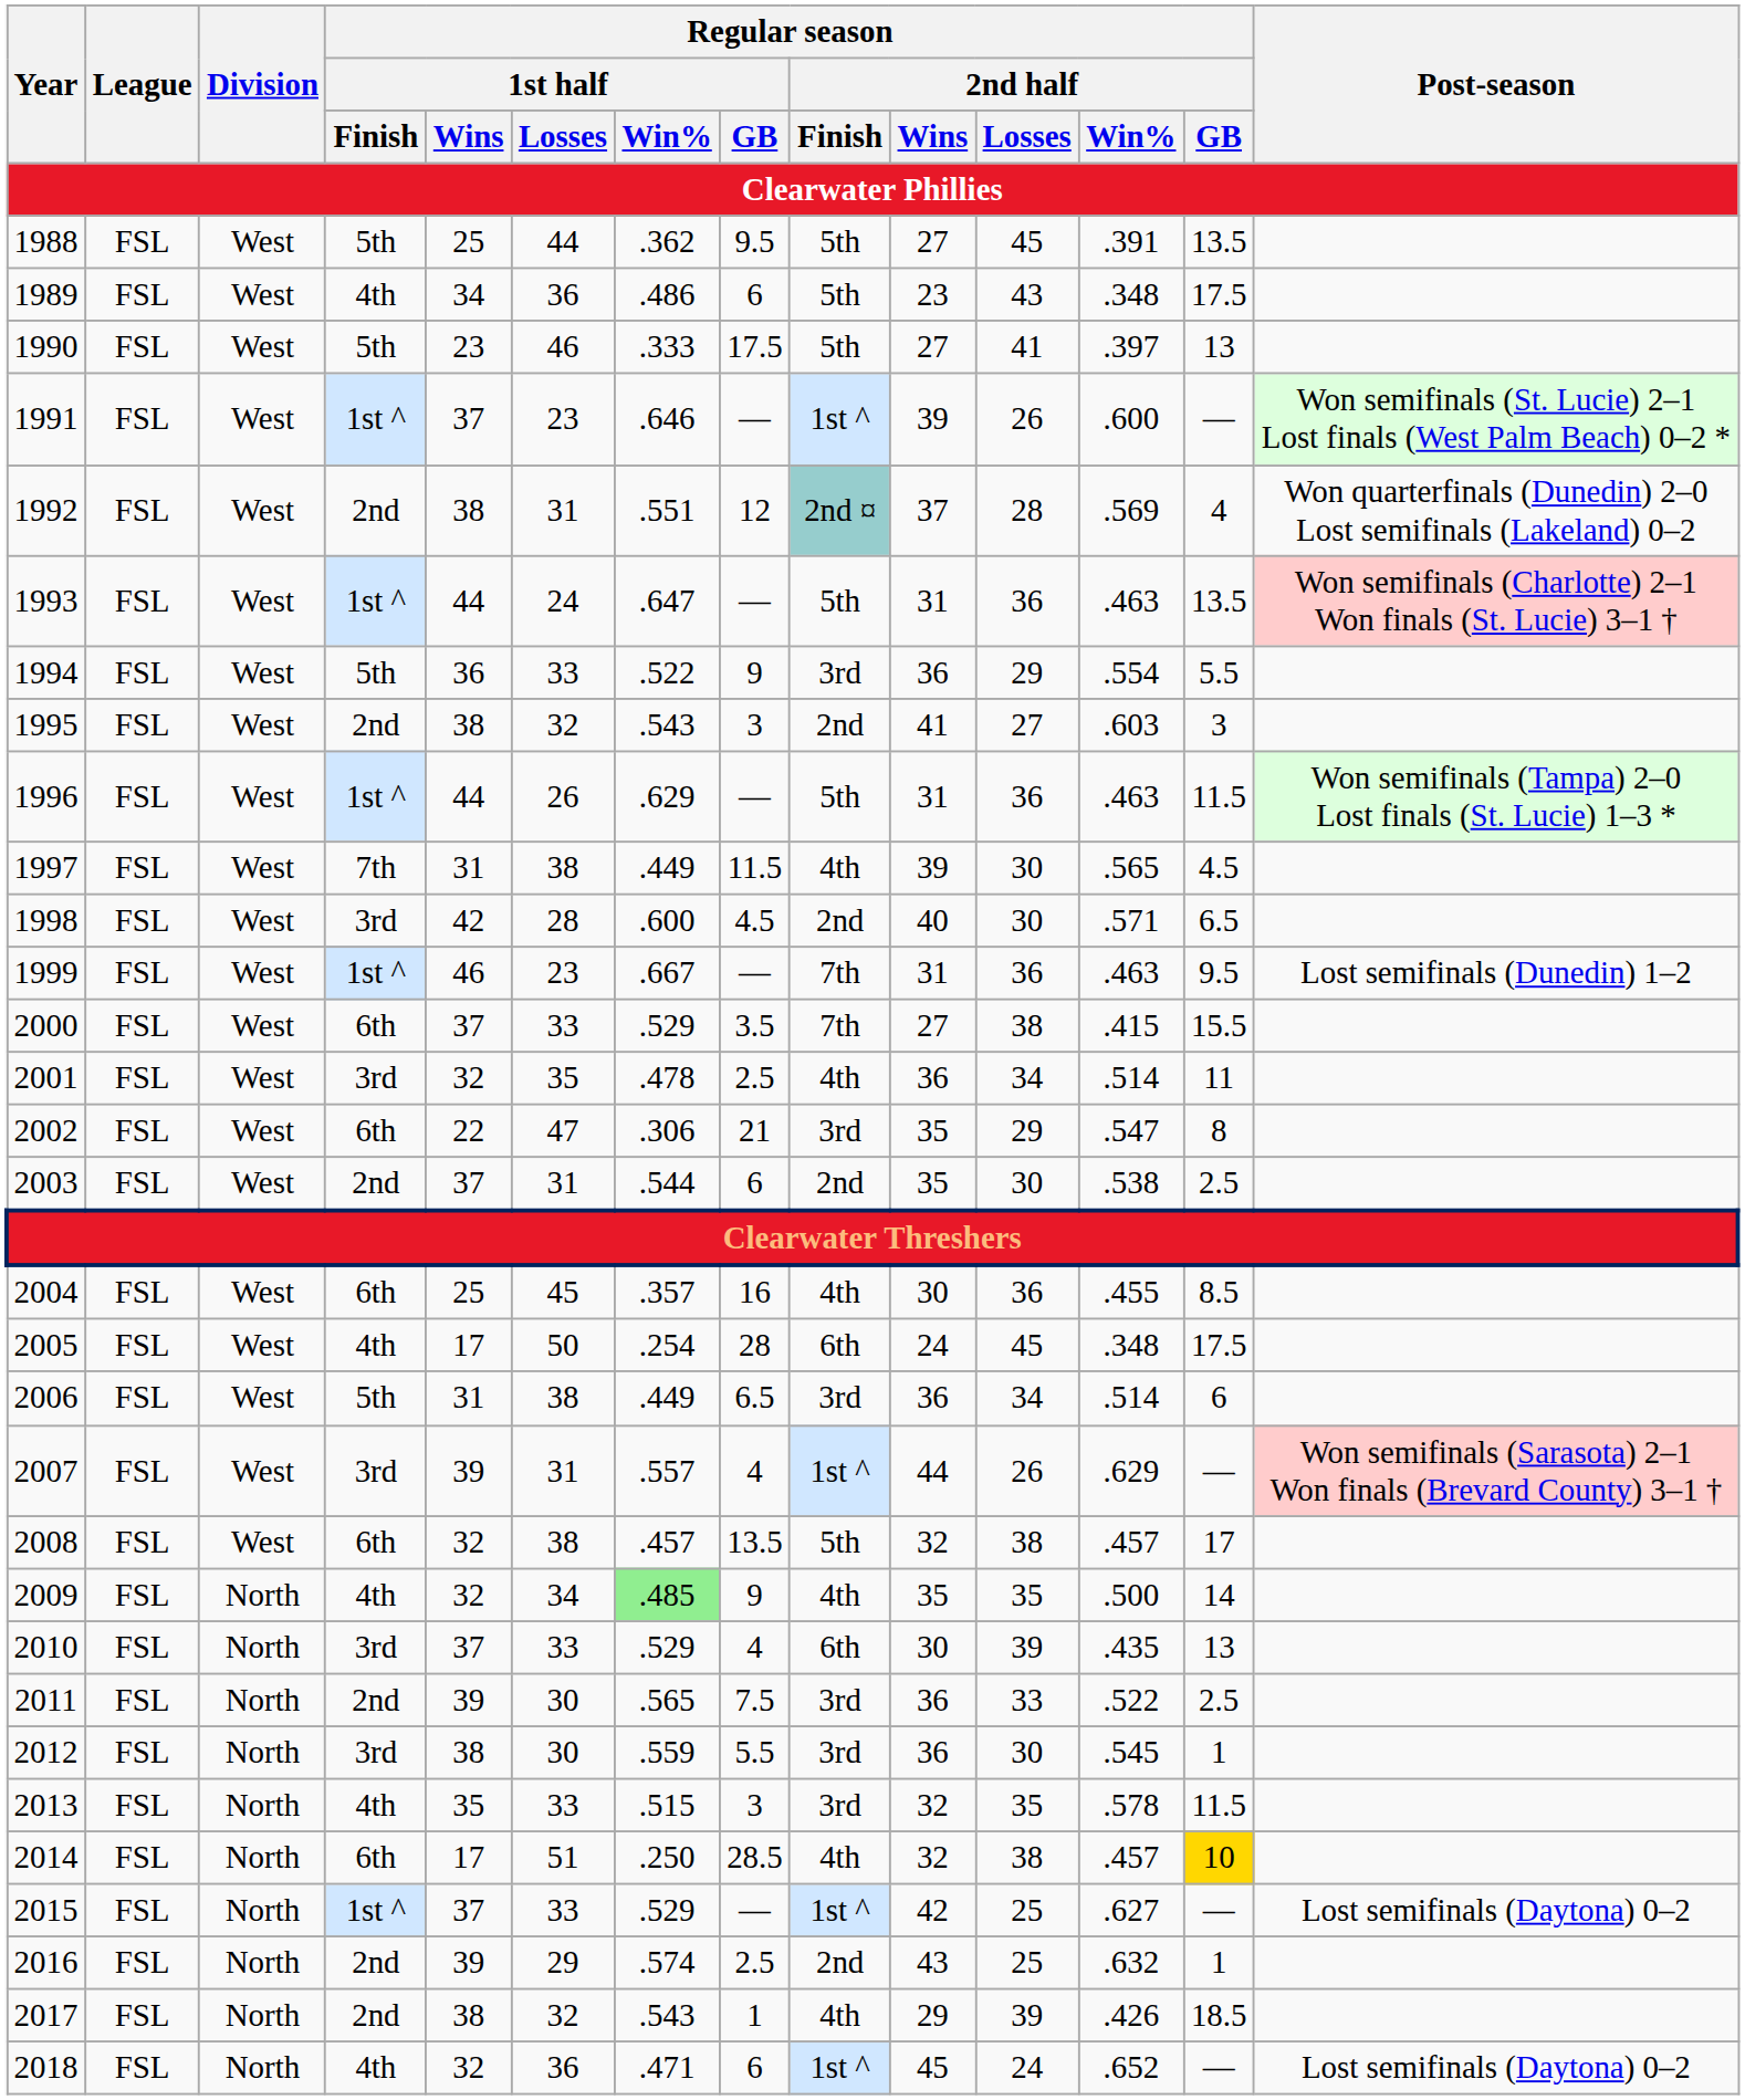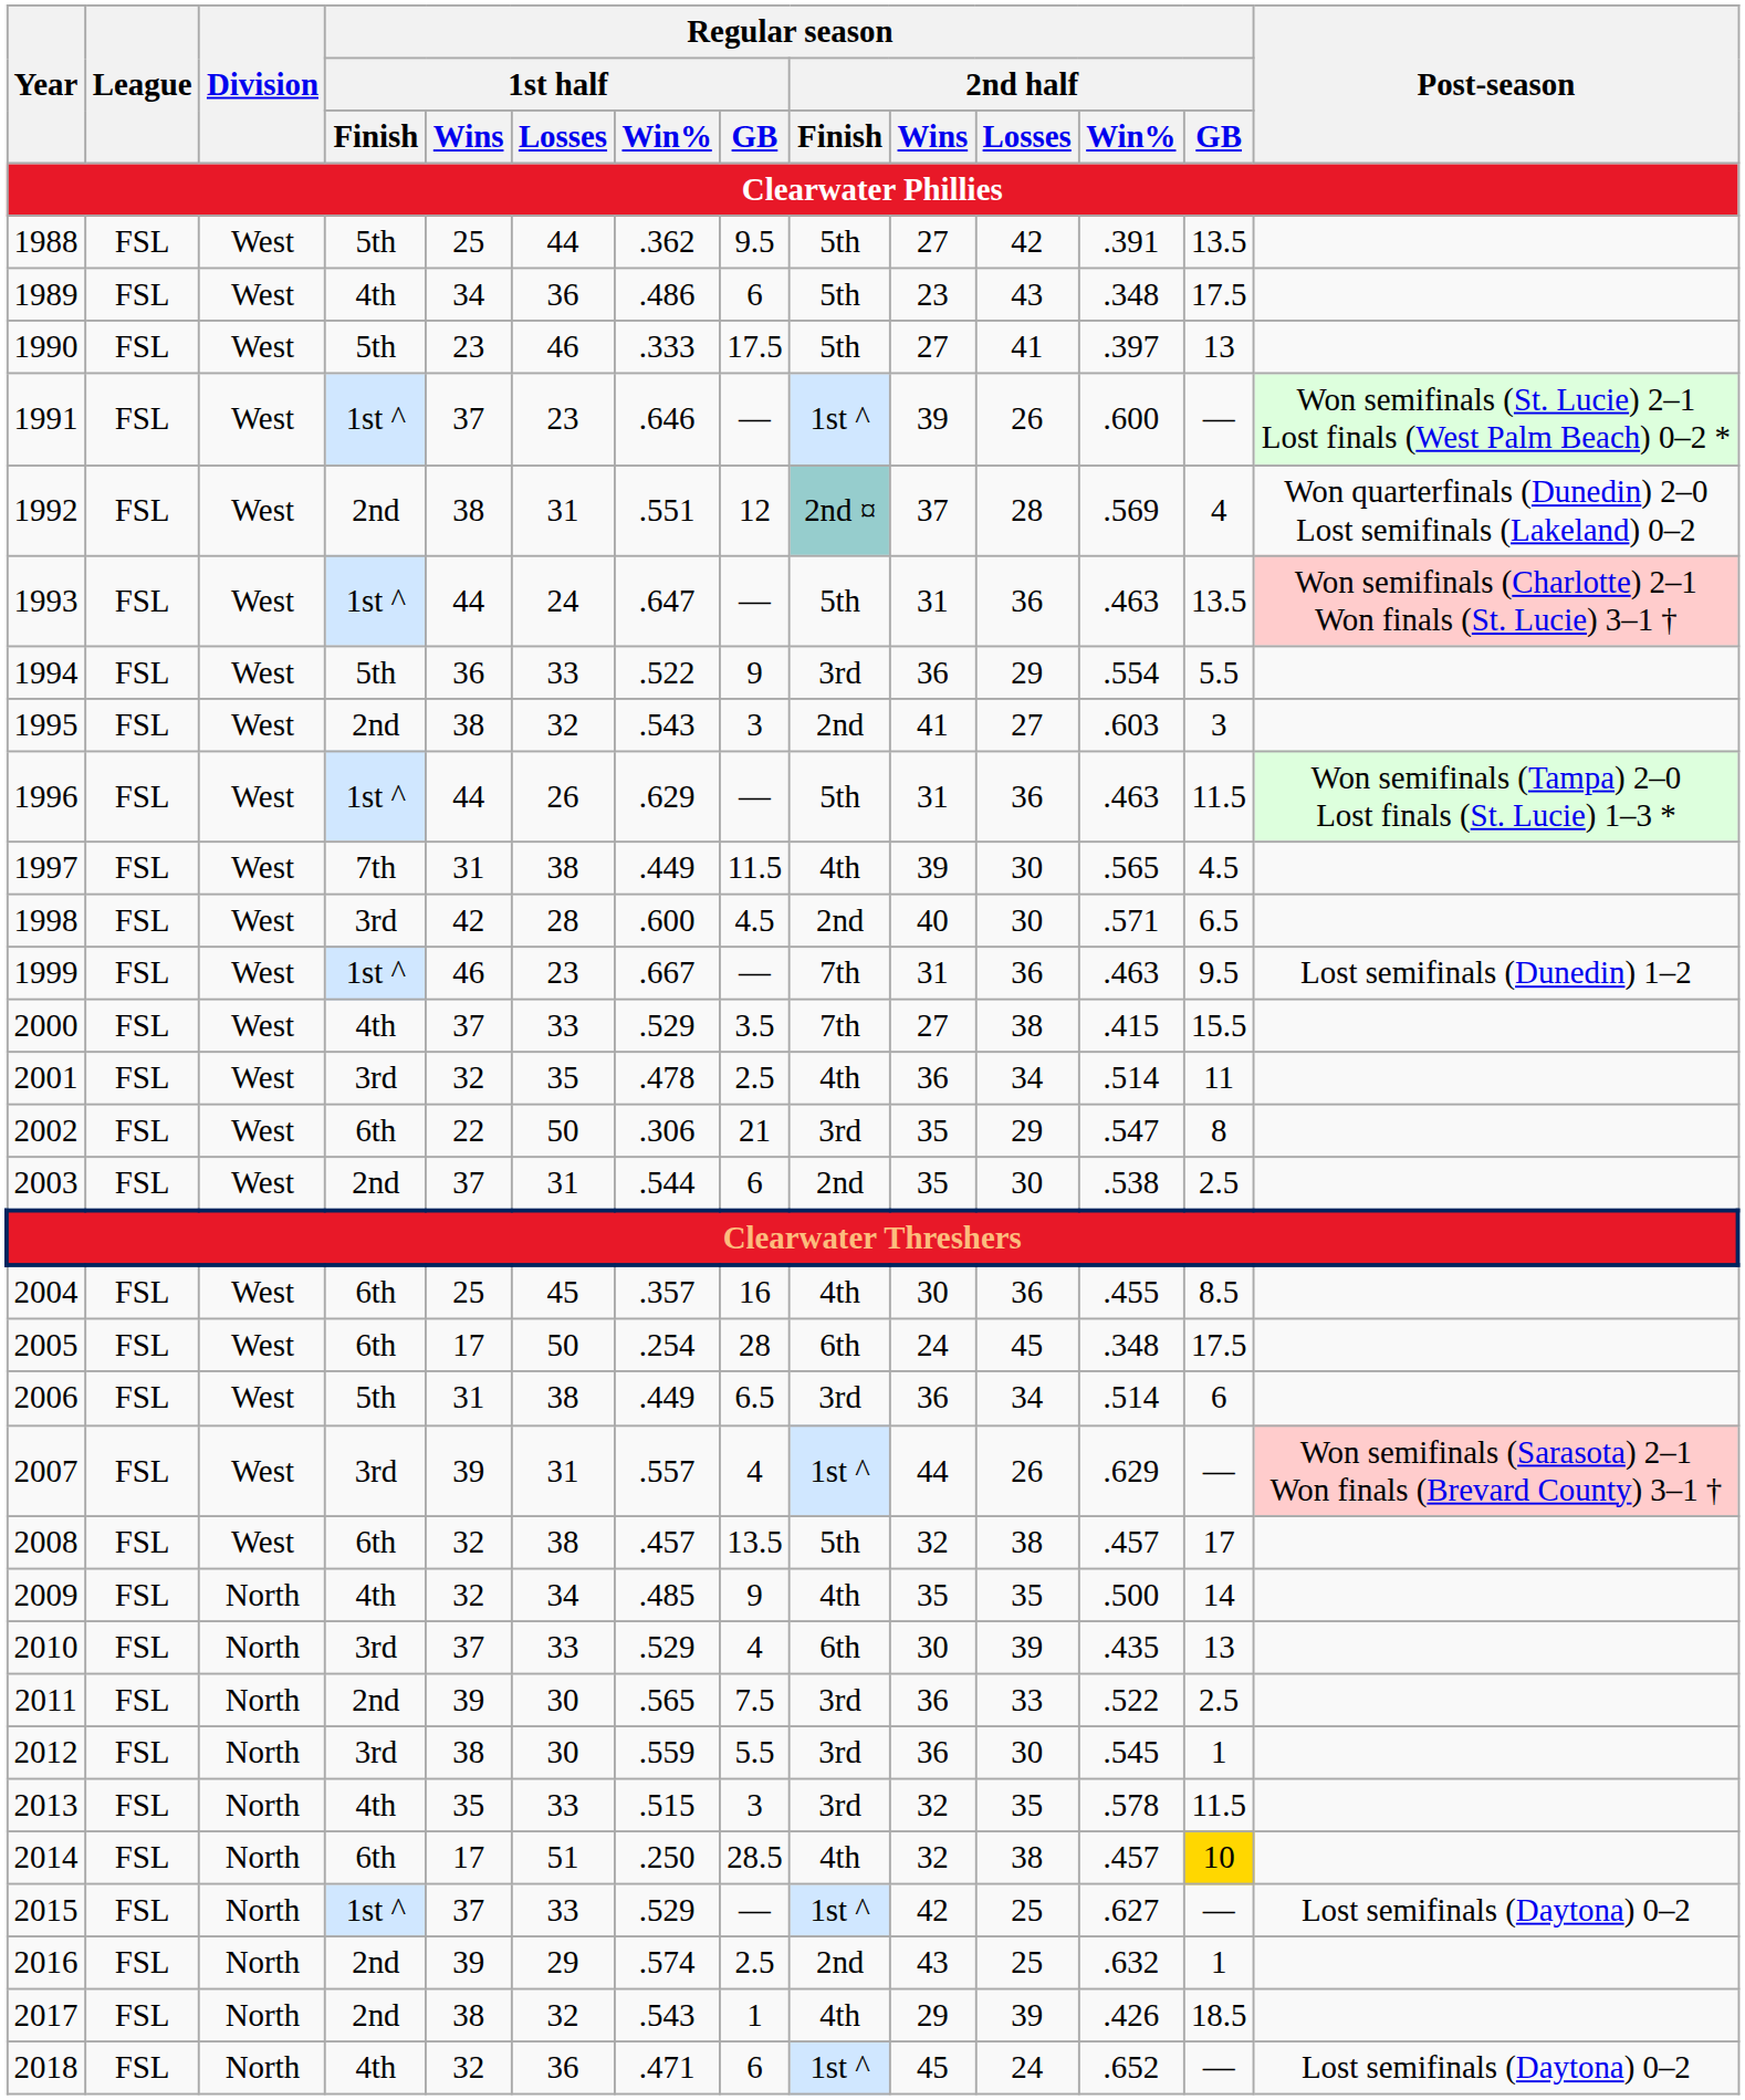 <table class="wikitable" style="text-align:center; font-size:95%">
 <tr>
 <th rowspan=3>Year</th>
 <th rowspan=3>League</th>
 <th rowspan=3><a href='#'>Division</a></th>
 <th colspan=10>Regular season</th>
 <th rowspan=3>Post-season</th>
 </tr>
 <tr>
 <th colspan=5>1st half</th>
 <th colspan=5>2nd half</th>
 </tr>
 <tr>
 <th>Finish</th>
 <th><a href='#'>Wins</a></th>
 <th><a href='#'>Losses</a></th>
 <th><a href='#'>Win%</a></th>
 <th><a href='#'>GB</a></th>
 <th>Finish</th>
 <th><a href='#'>Wins</a></th>
 <th><a href='#'>Losses</a></th>
 <th><a href='#'>Win%</a></th>
 <th><a href='#'>GB</a></th>
 </tr>
 <tr>
 <td align="center" colspan="14" style="background:#E81828; color:#FFFFFF"><strong>Clearwater Phillies</strong></td>
 </tr>
 <tr>
 <td>1988</td>
 <td>FSL</td>
 <td>West</td>
 <td>5th</td>
 <td>25</td>
 <td>44</td>
 <td>.362</td>
 <td>9.5</td>
 <td>5th</td>
 <td>27</td>
-<td>45</td>
+<td>42</td>
 <td>.391</td>
 <td>13.5</td>
 <td></td>
 </tr>
 <tr>
 <td>1989</td>
 <td>FSL</td>
 <td>West</td>
 <td>4th</td>
 <td>34</td>
 <td>36</td>
 <td>.486</td>
 <td>6</td>
 <td>5th</td>
 <td>23</td>
 <td>43</td>
 <td>.348</td>
 <td>17.5</td>
 <td></td>
 </tr>
 <tr>
 <td>1990</td>
 <td>FSL</td>
 <td>West</td>
 <td>5th</td>
 <td>23</td>
 <td>46</td>
 <td>.333</td>
 <td>17.5</td>
 <td>5th</td>
 <td>27</td>
 <td>41</td>
 <td>.397</td>
 <td>13</td>
 <td></td>
 </tr>
 <tr>
 <td>1991</td>
 <td>FSL</td>
 <td>West</td>
 <td bgcolor="#D0E7FF">1st ^</td>
 <td>37</td>
 <td>23</td>
 <td>.646</td>
 <td>—</td>
 <td bgcolor="#D0E7FF">1st ^</td>
 <td>39</td>
 <td>26</td>
 <td>.600</td>
 <td>—</td>
 <td bgcolor="#DDFFDD">Won semifinals (<a href='#'>St. Lucie</a>) 2–1<br>Lost finals (<a href='#'>West Palm Beach</a>) 0–2 *</td>
 </tr>
 <tr>
 <td>1992</td>
 <td>FSL</td>
 <td>West</td>
 <td>2nd</td>
 <td>38</td>
 <td>31</td>
 <td>.551</td>
 <td>12</td>
 <td bgcolor="#96CDCD">2nd ¤</td>
 <td>37</td>
 <td>28</td>
 <td>.569</td>
 <td>4</td>
 <td>Won quarterfinals (<a href='#'>Dunedin</a>) 2–0<br>Lost semifinals (<a href='#'>Lakeland</a>) 0–2</td>
 </tr>
 <tr>
 <td>1993</td>
 <td>FSL</td>
 <td>West</td>
 <td bgcolor="#D0E7FF">1st ^</td>
 <td>44</td>
 <td>24</td>
 <td>.647</td>
 <td>—</td>
 <td>5th</td>
 <td>31</td>
 <td>36</td>
 <td>.463</td>
 <td>13.5</td>
 <td bgcolor="#FFCCCC">Won semifinals (<a href='#'>Charlotte</a>) 2–1<br>Won finals (<a href='#'>St. Lucie</a>) 3–1 †</td>
 </tr>
 <tr>
 <td>1994</td>
 <td>FSL</td>
 <td>West</td>
 <td>5th</td>
 <td>36</td>
 <td>33</td>
 <td>.522</td>
 <td>9</td>
 <td>3rd</td>
 <td>36</td>
 <td>29</td>
 <td>.554</td>
 <td>5.5</td>
 <td></td>
 </tr>
 <tr>
 <td>1995</td>
 <td>FSL</td>
 <td>West</td>
 <td>2nd</td>
 <td>38</td>
 <td>32</td>
 <td>.543</td>
 <td>3</td>
 <td>2nd</td>
 <td>41</td>
 <td>27</td>
 <td>.603</td>
 <td>3</td>
 <td></td>
 </tr>
 <tr>
 <td>1996</td>
 <td>FSL</td>
 <td>West</td>
 <td bgcolor="#D0E7FF">1st ^</td>
 <td>44</td>
 <td>26</td>
 <td>.629</td>
 <td>—</td>
 <td>5th</td>
 <td>31</td>
 <td>36</td>
 <td>.463</td>
 <td>11.5</td>
 <td bgcolor="#DDFFDD">Won semifinals (<a href='#'>Tampa</a>) 2–0<br>Lost finals (<a href='#'>St. Lucie</a>) 1–3 *</td>
 </tr>
 <tr>
 <td>1997</td>
 <td>FSL</td>
 <td>West</td>
 <td>7th</td>
 <td>31</td>
 <td>38</td>
 <td>.449</td>
 <td>11.5</td>
 <td>4th</td>
 <td>39</td>
 <td>30</td>
 <td>.565</td>
 <td>4.5</td>
 <td></td>
 </tr>
 <tr>
 <td>1998</td>
 <td>FSL</td>
 <td>West</td>
 <td>3rd</td>
 <td>42</td>
 <td>28</td>
 <td>.600</td>
 <td>4.5</td>
 <td>2nd</td>
 <td>40</td>
 <td>30</td>
 <td>.571</td>
 <td>6.5</td>
 <td></td>
 </tr>
 <tr>
 <td>1999</td>
 <td>FSL</td>
 <td>West</td>
 <td bgcolor="#D0E7FF">1st ^</td>
 <td>46</td>
 <td>23</td>
 <td>.667</td>
 <td>—</td>
 <td>7th</td>
 <td>31</td>
 <td>36</td>
 <td>.463</td>
 <td>9.5</td>
 <td>Lost semifinals (<a href='#'>Dunedin</a>) 1–2</td>
 </tr>
 <tr>
 <td>2000</td>
 <td>FSL</td>
 <td>West</td>
-<td>6th</td>
+<td>4th</td>
 <td>37</td>
 <td>33</td>
 <td>.529</td>
 <td>3.5</td>
 <td>7th</td>
 <td>27</td>
 <td>38</td>
 <td>.415</td>
 <td>15.5</td>
 <td></td>
 </tr>
 <tr>
 <td>2001</td>
 <td>FSL</td>
 <td>West</td>
 <td>3rd</td>
 <td>32</td>
 <td>35</td>
 <td>.478</td>
 <td>2.5</td>
 <td>4th</td>
 <td>36</td>
 <td>34</td>
 <td>.514</td>
 <td>11</td>
 <td></td>
 </tr>
 <tr>
 <td>2002</td>
 <td>FSL</td>
 <td>West</td>
 <td>6th</td>
 <td>22</td>
-<td>47</td>
+<td>50</td>
 <td>.306</td>
 <td>21</td>
 <td>3rd</td>
 <td>35</td>
 <td>29</td>
 <td>.547</td>
 <td>8</td>
 <td></td>
 </tr>
 <tr>
 <td>2003</td>
 <td>FSL</td>
 <td>West</td>
 <td>2nd</td>
 <td>37</td>
 <td>31</td>
 <td>.544</td>
 <td>6</td>
 <td>2nd</td>
 <td>35</td>
 <td>30</td>
 <td>.538</td>
 <td>2.5</td>
 <td></td>
 </tr>
 <tr>
 <td align="center" colspan="14" style="background:#E81828; color:#FCBC7E; border:2px solid #00245E"><strong>Clearwater Threshers</strong></td>
 </tr>
 <tr>
 <td>2004</td>
 <td>FSL</td>
 <td>West</td>
 <td>6th</td>
 <td>25</td>
 <td>45</td>
 <td>.357</td>
 <td>16</td>
 <td>4th</td>
 <td>30</td>
 <td>36</td>
 <td>.455</td>
 <td>8.5</td>
 <td></td>
 </tr>
 <tr>
 <td>2005</td>
 <td>FSL</td>
 <td>West</td>
-<td>4th</td>
+<td>6th</td>
 <td>17</td>
 <td>50</td>
 <td>.254</td>
 <td>28</td>
 <td>6th</td>
 <td>24</td>
 <td>45</td>
 <td>.348</td>
 <td>17.5</td>
 <td></td>
 </tr>
 <tr>
 <td>2006</td>
 <td>FSL</td>
 <td>West</td>
 <td>5th</td>
 <td>31</td>
 <td>38</td>
 <td>.449</td>
 <td>6.5</td>
 <td>3rd</td>
 <td>36</td>
 <td>34</td>
 <td>.514</td>
 <td>6</td>
 <td></td>
 </tr>
 <tr>
 <td>2007</td>
 <td>FSL</td>
 <td>West</td>
 <td>3rd</td>
 <td>39</td>
 <td>31</td>
 <td>.557</td>
 <td>4</td>
 <td bgcolor="#D0E7FF">1st ^</td>
 <td>44</td>
 <td>26</td>
 <td>.629</td>
 <td>—</td>
 <td bgcolor="#FFCCCC">Won semifinals (<a href='#'>Sarasota</a>) 2–1<br>Won finals (<a href='#'>Brevard County</a>) 3–1 †</td>
 </tr>
 <tr>
 <td>2008</td>
 <td>FSL</td>
 <td>West</td>
 <td>6th</td>
 <td>32</td>
 <td>38</td>
 <td>.457</td>
 <td>13.5</td>
 <td>5th</td>
 <td>32</td>
 <td>38</td>
 <td>.457</td>
 <td>17</td>
 <td></td>
 </tr>
 <tr>
 <td>2009</td>
 <td>FSL</td>
 <td>North</td>
 <td>4th</td>
 <td>32</td>
 <td>34</td>
-<td style="background: lightgreen;">.485</td>
+<td>.485</td>
 <td>9</td>
 <td>4th</td>
 <td>35</td>
 <td>35</td>
 <td>.500</td>
 <td>14</td>
 <td></td>
 </tr>
 <tr>
 <td>2010</td>
 <td>FSL</td>
 <td>North</td>
 <td>3rd</td>
 <td>37</td>
 <td>33</td>
 <td>.529</td>
 <td>4</td>
 <td>6th</td>
 <td>30</td>
 <td>39</td>
 <td>.435</td>
 <td>13</td>
 <td></td>
 </tr>
 <tr>
 <td>2011</td>
 <td>FSL</td>
 <td>North</td>
 <td>2nd</td>
 <td>39</td>
 <td>30</td>
 <td>.565</td>
 <td>7.5</td>
 <td>3rd</td>
 <td>36</td>
 <td>33</td>
 <td>.522</td>
 <td>2.5</td>
 <td></td>
 </tr>
 <tr>
 <td>2012</td>
 <td>FSL</td>
 <td>North</td>
 <td>3rd</td>
 <td>38</td>
 <td>30</td>
 <td>.559</td>
 <td>5.5</td>
 <td>3rd</td>
 <td>36</td>
 <td>30</td>
 <td>.545</td>
 <td>1</td>
 <td></td>
 </tr>
 <tr>
 <td>2013</td>
 <td>FSL</td>
 <td>North</td>
 <td>4th</td>
 <td>35</td>
 <td>33</td>
 <td>.515</td>
 <td>3</td>
 <td>3rd</td>
 <td>32</td>
 <td>35</td>
 <td>.578</td>
 <td>11.5</td>
 <td></td>
 </tr>
 <tr>
 <td>2014</td>
 <td>FSL</td>
 <td>North</td>
 <td>6th</td>
 <td>17</td>
 <td>51</td>
 <td>.250</td>
 <td>28.5</td>
 <td>4th</td>
 <td>32</td>
 <td>38</td>
 <td>.457</td>
 <td style="background: gold;">10</td>
 <td></td>
 </tr>
 <tr>
 <td>2015</td>
 <td>FSL</td>
 <td>North</td>
 <td bgcolor="#D0E7FF">1st ^</td>
 <td>37</td>
 <td>33</td>
 <td>.529</td>
 <td>—</td>
 <td bgcolor="#D0E7FF">1st ^</td>
 <td>42</td>
 <td>25</td>
 <td>.627</td>
 <td>—</td>
 <td>Lost semifinals (<a href='#'>Daytona</a>) 0–2</td>
 </tr>
 <tr>
 <td>2016</td>
 <td>FSL</td>
 <td>North</td>
 <td>2nd</td>
 <td>39</td>
 <td>29</td>
 <td>.574</td>
 <td>2.5</td>
 <td>2nd</td>
 <td>43</td>
 <td>25</td>
 <td>.632</td>
 <td>1</td>
 <td></td>
 </tr>
 <tr>
 <td>2017</td>
 <td>FSL</td>
 <td>North</td>
 <td>2nd</td>
 <td>38</td>
 <td>32</td>
 <td>.543</td>
 <td>1</td>
 <td>4th</td>
 <td>29</td>
 <td>39</td>
 <td>.426</td>
 <td>18.5</td>
 <td></td>
 </tr>
 <tr>
 <td>2018</td>
 <td>FSL</td>
 <td>North</td>
 <td>4th</td>
 <td>32</td>
 <td>36</td>
 <td>.471</td>
 <td>6</td>
 <td bgcolor="#D0E7FF">1st ^</td>
 <td>45</td>
 <td>24</td>
 <td>.652</td>
 <td>—</td>
 <td>Lost semifinals (<a href='#'>Daytona</a>) 0–2</td>
 </tr>
 </table>
